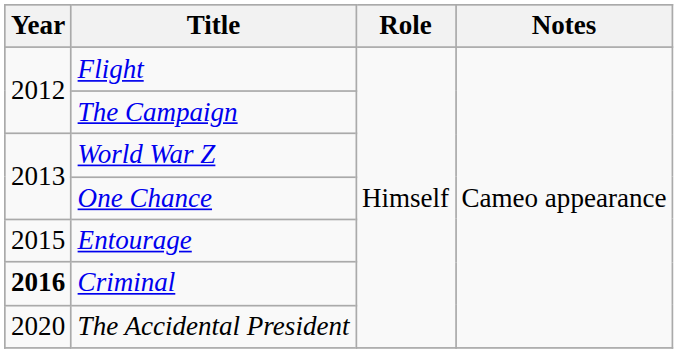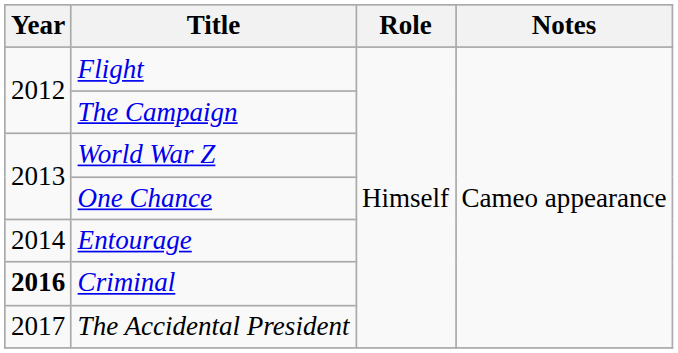 <table class="wikitable">
 <tr>
 <th>Year</th>
 <th>Title</th>
 <th>Role</th>
 <th>Notes</th>
 </tr>
 <tr>
 <td rowspan="2">2012</td>
 <td><a href='#'><em>Flight</em></a></td>
 <td rowspan="7">Himself</td>
 <td rowspan="7">Cameo appearance</td>
 </tr>
 <tr>
 <td><a href='#'><em>The Campaign</em></a></td>
 </tr>
 <tr>
 <td rowspan="2">2013</td>
 <td><a href='#'><em>World War Z</em></a></td>
 </tr>
 <tr>
 <td><a href='#'><em>One Chance</em></a></td>
 </tr>
 <tr>
-<td>2015</td>
+<td>2014</td>
 <td><a href='#'><em>Entourage</em></a></td>
 </tr>
 <tr>
 <td><strong>2016</strong></td>
 <td><a href='#'><em>Criminal</em></a></td>
 </tr>
 <tr>
-<td>2020</td>
+<td>2017</td>
 <td><em>The Accidental President</em></td>
 </tr>
 </table>
